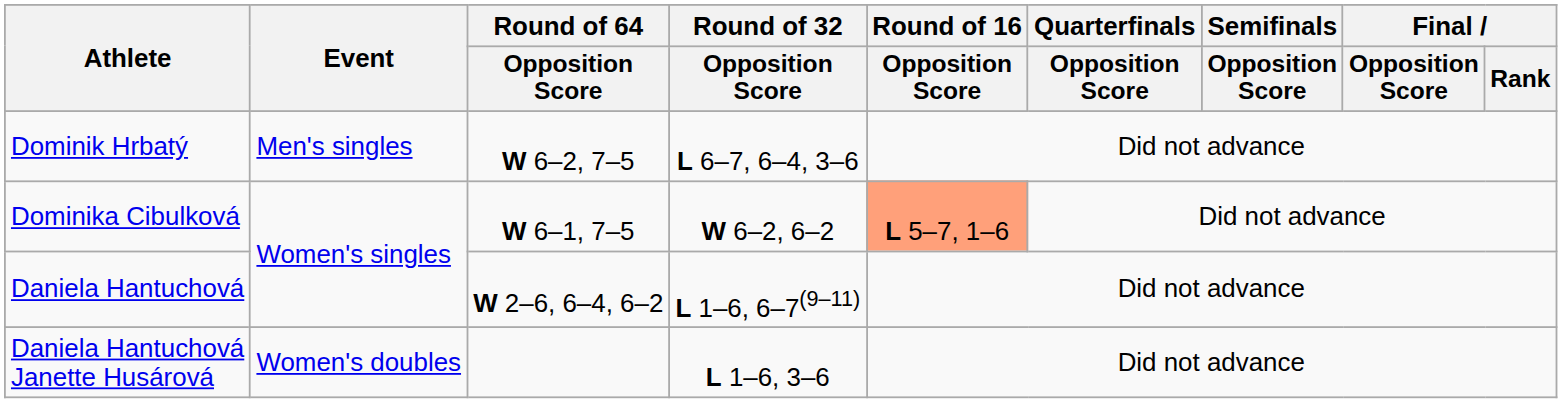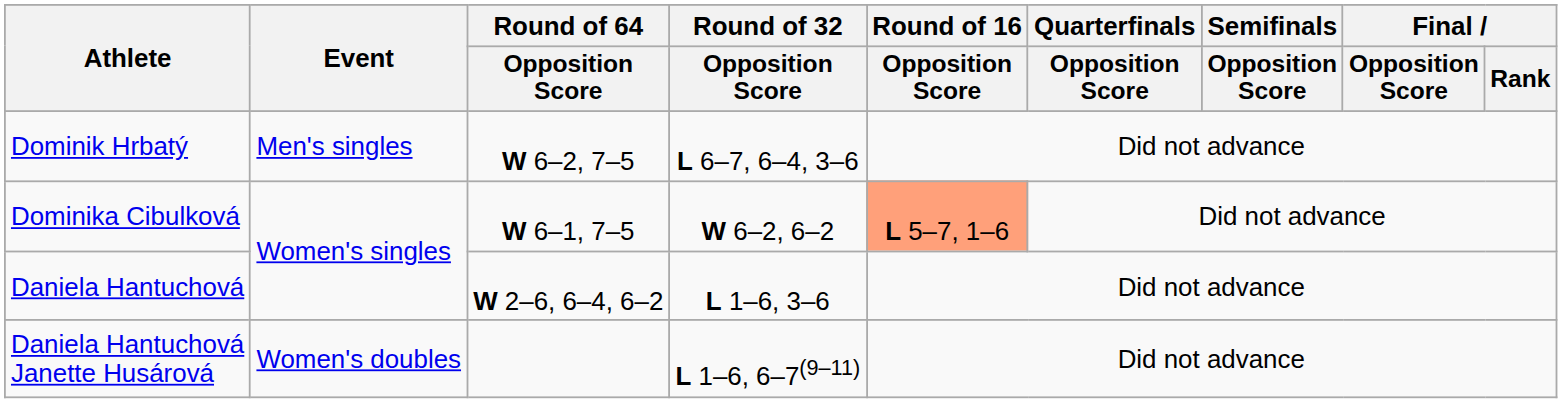 <table class=wikitable style="font-size:90%">
 <tr>
 <th rowspan="2">Athlete</th>
 <th rowspan="2">Event</th>
 <th>Round of 64</th>
 <th>Round of 32</th>
 <th>Round of 16</th>
 <th>Quarterfinals</th>
 <th>Semifinals</th>
 <th colspan=2>Final / </th>
 </tr>
 <tr style="font-size:95%">
 <th>Opposition<br>Score</th>
 <th>Opposition<br>Score</th>
 <th>Opposition<br>Score</th>
 <th>Opposition<br>Score</th>
 <th>Opposition<br>Score</th>
 <th>Opposition<br>Score</th>
 <th>Rank</th>
 </tr>
 <tr align=center>
 <td align=left><a href='#'>Dominik Hrbatý</a></td>
 <td align=left><a href='#'>Men's singles</a></td>
 <td><br><strong>W</strong> 6–2, 7–5</td>
 <td><br><strong>L</strong> 6–7, 6–4, 3–6</td>
 <td colspan=5>Did not advance</td>
 </tr>
 <tr align=center>
 <td align=left><a href='#'>Dominika Cibulková</a></td>
 <td align=left rowspan=2><a href='#'>Women's singles</a></td>
 <td><br><strong>W</strong> 6–1, 7–5</td>
 <td><br><strong>W</strong> 6–2, 6–2</td>
 <td style="background: lightsalmon;"><br><strong>L</strong> 5–7, 1–6</td>
 <td colspan=4>Did not advance</td>
 </tr>
 <tr align=center>
 <td align=left><a href='#'>Daniela Hantuchová</a></td>
 <td><br><strong>W</strong> 2–6, 6–4, 6–2</td>
-<td><br><strong>L</strong> 1–6, 6–7<sup>(9–11)</sup></td>
+<td><br><strong>L</strong> 1–6, 3–6</td>
 <td colspan=5>Did not advance</td>
 </tr>
 <tr align=center>
 <td align=left><a href='#'>Daniela Hantuchová</a> <br><a href='#'>Janette Husárová</a></td>
 <td align=left><a href='#'>Women's doubles</a></td>
 <td></td>
-<td><br><strong>L</strong> 1–6, 3–6</td>
+<td><br><strong>L</strong> 1–6, 6–7<sup>(9–11)</sup></td>
 <td colspan=5>Did not advance</td>
 </tr>
 </table>
